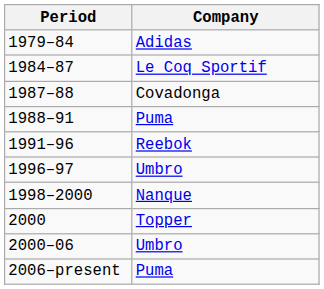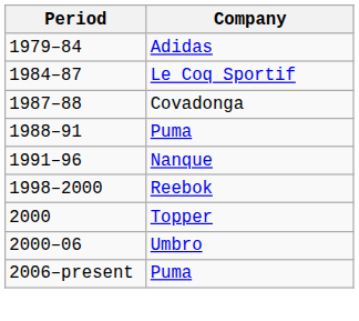 <table class="wikitable sortable">
 <tr>
 <th style="width:100px;">Period</th>
 <th style="width:150px;">Company</th>
 </tr>
 <tr>
 <td>1979–84</td>
 <td> <a href='#'>Adidas</a></td>
 </tr>
 <tr>
 <td>1984–87</td>
 <td> <a href='#'>Le Coq Sportif</a></td>
 </tr>
 <tr>
 <td>1987–88</td>
 <td> Covadonga</td>
 </tr>
 <tr>
 <td>1988–91</td>
 <td> <a href='#'>Puma</a></td>
 </tr>
 <tr>
 <td>1991–96</td>
-<td> <a href='#'>Reebok</a></td>
-</tr>
-<tr>
-<td>1996–97</td>
-<td> <a href='#'>Umbro</a></td>
+<td> <a href='#'>Nanque</a></td>
 </tr>
 <tr>
 <td>1998–2000</td>
-<td> <a href='#'>Nanque</a></td>
+<td> <a href='#'>Reebok</a></td>
 </tr>
 <tr>
 <td>2000</td>
 <td> <a href='#'>Topper</a></td>
 </tr>
 <tr>
 <td>2000–06</td>
 <td> <a href='#'>Umbro</a></td>
 </tr>
 <tr>
 <td>2006–present</td>
 <td> <a href='#'>Puma</a></td>
 </tr>
 </table>
